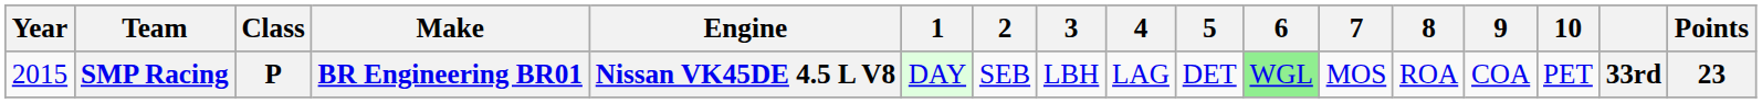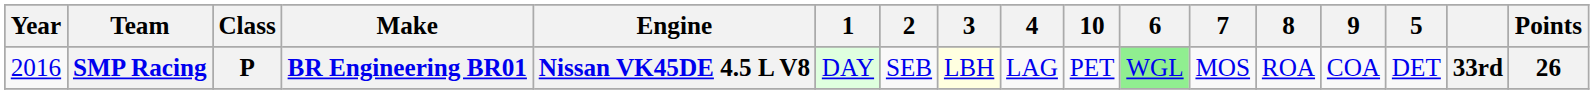 <table class="wikitable" style="text-align:center; font-size:90%">
 <tr>
 <th>Year</th>
 <th>Team</th>
 <th>Class</th>
 <th>Make</th>
 <th>Engine</th>
 <th>1</th>
 <th>2</th>
 <th>3</th>
 <th>4</th>
-<th>5</th>
+<th>10</th>
 <th>6</th>
 <th>7</th>
 <th>8</th>
 <th>9</th>
-<th>10</th>
+<th>5</th>
 <th></th>
 <th>Points</th>
 </tr>
 <tr>
-<td rowspan=1><a href='#'>2015</a></td>
+<td rowspan=1><a href='#'>2016</a></td>
 <th><a href='#'>SMP Racing</a></th>
 <th>P</th>
 <th><a href='#'>BR Engineering BR01</a></th>
 <th><a href='#'>Nissan VK45DE</a> 4.5 L V8</th>
 <td style="background:#dfffdf;"><a href='#'>DAY</a><br></td>
 <td><a href='#'>SEB</a></td>
-<td><a href='#'>LBH</a></td>
+<td style="background: lightyellow;"><a href='#'>LBH</a></td>
 <td><a href='#'>LAG</a></td>
-<td><a href='#'>DET</a></td>
+<td><a href='#'>PET</a></td>
 <td style="background: lightgreen;"><a href='#'>WGL</a></td>
 <td><a href='#'>MOS</a></td>
 <td><a href='#'>ROA</a></td>
 <td><a href='#'>COA</a></td>
-<td><a href='#'>PET</a></td>
+<td><a href='#'>DET</a></td>
 <th>33rd</th>
-<th>23</th>
+<th>26</th>
 </tr>
 </table>
